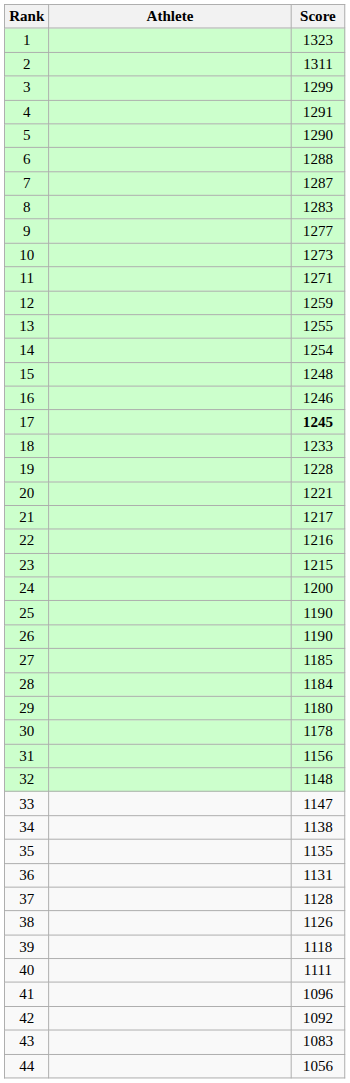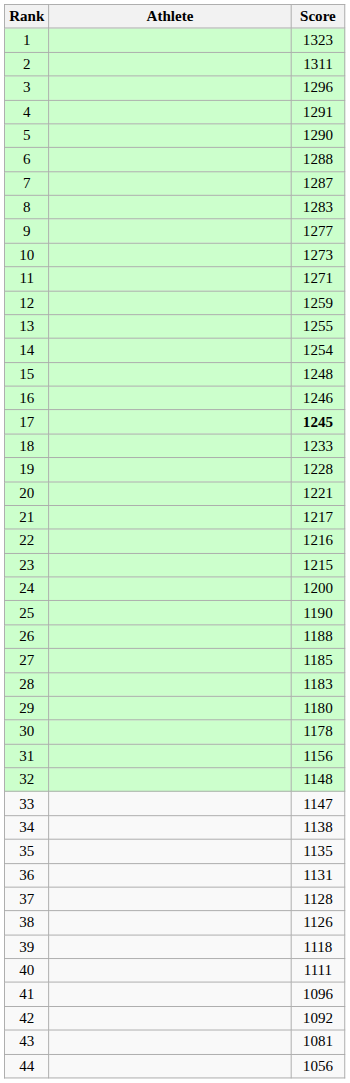 <table class="wikitable" style="text-align:center">
 <tr>
 <th width=40>Rank</th>
 <th width=250>Athlete</th>
 <th width=50>Score</th>
 </tr>
 <tr bgcolor="ccffcc">
 <td>1</td>
 <td align=left></td>
 <td>1323</td>
 </tr>
 <tr bgcolor="ccffcc">
 <td>2</td>
 <td align=left></td>
 <td>1311</td>
 </tr>
 <tr bgcolor="ccffcc">
 <td>3</td>
 <td align=left></td>
-<td>1299</td>
+<td>1296</td>
 </tr>
 <tr bgcolor="ccffcc">
 <td>4</td>
 <td align=left></td>
 <td>1291</td>
 </tr>
 <tr bgcolor="ccffcc">
 <td>5</td>
 <td align=left></td>
 <td>1290</td>
 </tr>
 <tr bgcolor="ccffcc">
 <td>6</td>
 <td align=left></td>
 <td>1288</td>
 </tr>
 <tr bgcolor="ccffcc">
 <td>7</td>
 <td align=left></td>
 <td>1287</td>
 </tr>
 <tr bgcolor="ccffcc">
 <td>8</td>
 <td align=left></td>
 <td>1283</td>
 </tr>
 <tr bgcolor="ccffcc">
 <td>9</td>
 <td align=left></td>
 <td>1277</td>
 </tr>
 <tr bgcolor="ccffcc">
 <td>10</td>
 <td align=left></td>
 <td>1273</td>
 </tr>
 <tr bgcolor="ccffcc">
 <td>11</td>
 <td align=left></td>
 <td>1271</td>
 </tr>
 <tr bgcolor="ccffcc">
 <td>12</td>
 <td align=left></td>
 <td>1259</td>
 </tr>
 <tr bgcolor="ccffcc">
 <td>13</td>
 <td align=left></td>
 <td>1255</td>
 </tr>
 <tr bgcolor="ccffcc">
 <td>14</td>
 <td align=left></td>
 <td>1254</td>
 </tr>
 <tr bgcolor="ccffcc">
 <td>15</td>
 <td align=left></td>
 <td>1248</td>
 </tr>
 <tr bgcolor="ccffcc">
 <td>16</td>
 <td align=left></td>
 <td>1246</td>
 </tr>
 <tr bgcolor="ccffcc">
 <td>17</td>
 <td align=left></td>
 <td><strong>1245</strong></td>
 </tr>
 <tr bgcolor="ccffcc">
 <td>18</td>
 <td align=left></td>
 <td>1233</td>
 </tr>
 <tr bgcolor="ccffcc">
 <td>19</td>
 <td align=left></td>
 <td>1228</td>
 </tr>
 <tr bgcolor="ccffcc">
 <td>20</td>
 <td align=left></td>
 <td>1221</td>
 </tr>
 <tr bgcolor="ccffcc">
 <td>21</td>
 <td align=left></td>
 <td>1217</td>
 </tr>
 <tr bgcolor="ccffcc">
 <td>22</td>
 <td align=left></td>
 <td>1216</td>
 </tr>
 <tr bgcolor="ccffcc">
 <td>23</td>
 <td align=left></td>
 <td>1215</td>
 </tr>
 <tr bgcolor="ccffcc">
 <td>24</td>
 <td align=left></td>
 <td>1200</td>
 </tr>
 <tr bgcolor="ccffcc">
 <td>25</td>
 <td align=left></td>
 <td>1190</td>
 </tr>
 <tr bgcolor="ccffcc">
 <td>26</td>
 <td align=left></td>
-<td>1190</td>
+<td>1188</td>
 </tr>
 <tr bgcolor="ccffcc">
 <td>27</td>
 <td align=left></td>
 <td>1185</td>
 </tr>
 <tr bgcolor="ccffcc">
 <td>28</td>
 <td align=left></td>
-<td>1184</td>
+<td>1183</td>
 </tr>
 <tr bgcolor="ccffcc">
 <td>29</td>
 <td align=left></td>
 <td>1180</td>
 </tr>
 <tr bgcolor="ccffcc">
 <td>30</td>
 <td align=left></td>
 <td>1178</td>
 </tr>
 <tr bgcolor="ccffcc">
 <td>31</td>
 <td align=left></td>
 <td>1156</td>
 </tr>
 <tr bgcolor="ccffcc">
 <td>32</td>
 <td align=left></td>
 <td>1148</td>
 </tr>
 <tr>
 <td>33</td>
 <td align=left></td>
 <td>1147</td>
 </tr>
 <tr>
 <td>34</td>
 <td align=left></td>
 <td>1138</td>
 </tr>
 <tr>
 <td>35</td>
 <td align=left></td>
 <td>1135</td>
 </tr>
 <tr>
 <td>36</td>
 <td align=left></td>
 <td>1131</td>
 </tr>
 <tr>
 <td>37</td>
 <td align=left></td>
 <td>1128</td>
 </tr>
 <tr>
 <td>38</td>
 <td align=left></td>
 <td>1126</td>
 </tr>
 <tr>
 <td>39</td>
 <td align=left></td>
 <td>1118</td>
 </tr>
 <tr>
 <td>40</td>
 <td align=left></td>
 <td>1111</td>
 </tr>
 <tr>
 <td>41</td>
 <td align=left></td>
 <td>1096</td>
 </tr>
 <tr>
 <td>42</td>
 <td align=left></td>
 <td>1092</td>
 </tr>
 <tr>
 <td>43</td>
 <td align=left></td>
-<td>1083</td>
+<td>1081</td>
 </tr>
 <tr>
 <td>44</td>
 <td align=left></td>
 <td>1056</td>
 </tr>
 </table>
